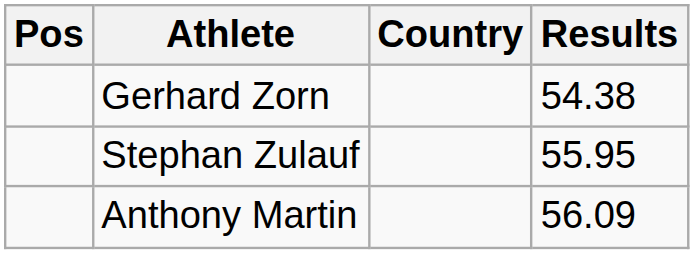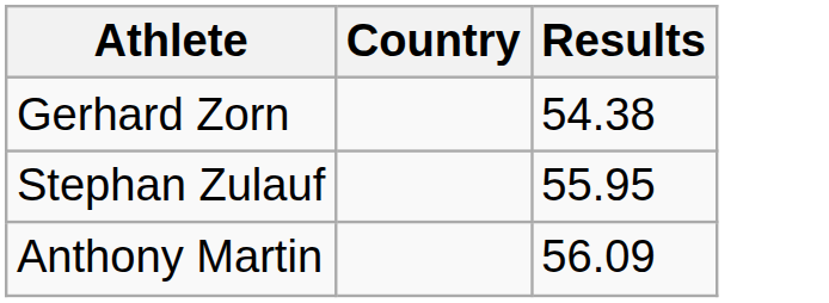 <table class="wikitable">
 <tr>
-<th>Pos</th>
 <th>Athlete</th>
 <th>Country</th>
 <th>Results</th>
 </tr>
 <tr>
-<td align="center"></td>
 <td>Gerhard Zorn</td>
 <td></td>
 <td>54.38</td>
 </tr>
 <tr>
-<td align="center"></td>
 <td>Stephan Zulauf</td>
 <td></td>
 <td>55.95</td>
 </tr>
 <tr>
-<td align="center"></td>
 <td>Anthony Martin</td>
 <td></td>
 <td>56.09</td>
 </tr>
 </table>
